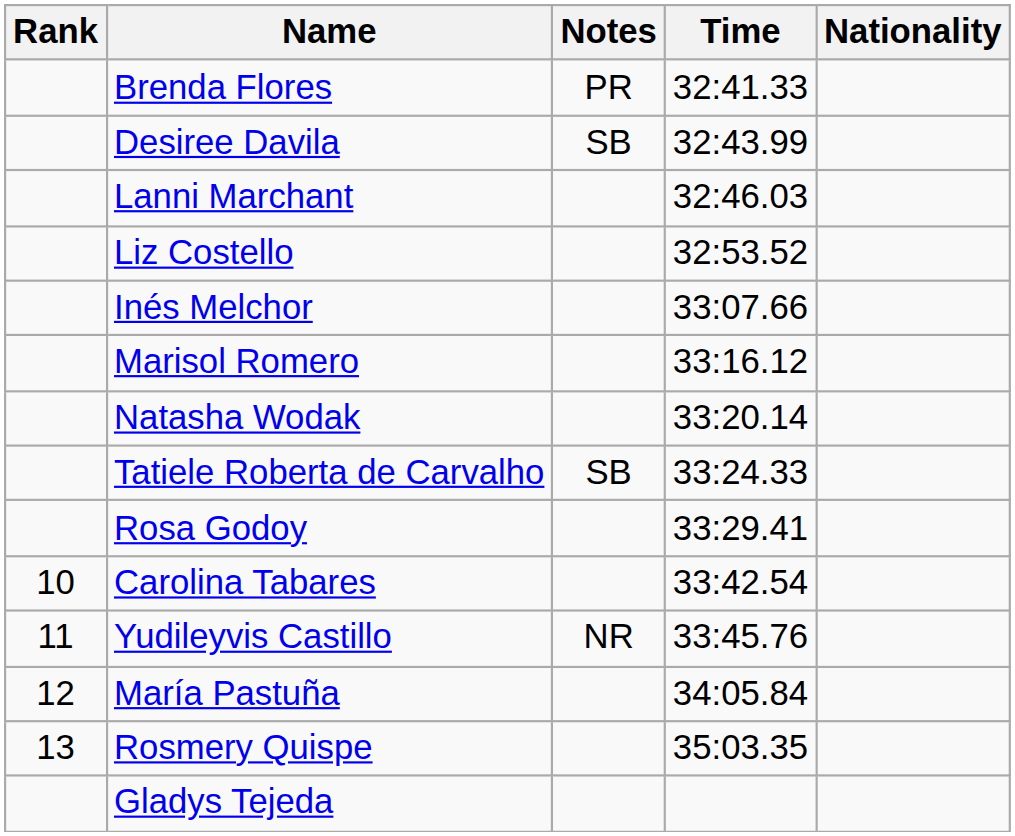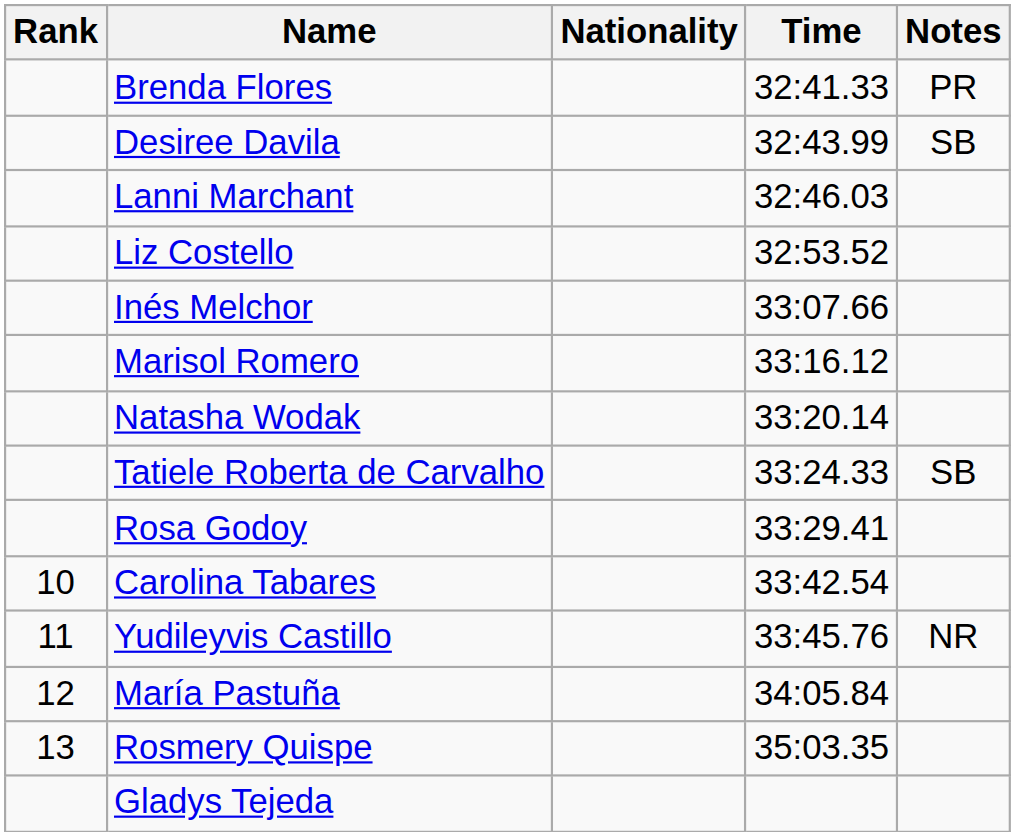 <table class="wikitable sortable" style="text-align:center">
 <tr>
 <th>Rank</th>
 <th>Name</th>
+<th>Nationality</th>
+<th>Time</th>
 <th>Notes</th>
-<th>Time</th>
-<th>Nationality</th>
 </tr>
 <tr>
 <td></td>
 <td align=left><a href='#'>Brenda Flores</a></td>
+<td align=left></td>
+<td>32:41.33</td>
 <td>PR</td>
-<td>32:41.33</td>
-<td align=left></td>
 </tr>
 <tr>
 <td></td>
 <td align=left><a href='#'>Desiree Davila</a></td>
+<td align=left></td>
+<td>32:43.99</td>
 <td>SB</td>
-<td>32:43.99</td>
-<td align=left></td>
 </tr>
 <tr>
 <td></td>
 <td align=left><a href='#'>Lanni Marchant</a></td>
+<td align=left></td>
+<td>32:46.03</td>
 <td></td>
-<td>32:46.03</td>
-<td align=left></td>
 </tr>
 <tr>
 <td></td>
 <td align=left><a href='#'>Liz Costello</a></td>
+<td align=left></td>
+<td>32:53.52</td>
 <td></td>
-<td>32:53.52</td>
-<td align=left></td>
 </tr>
 <tr>
 <td></td>
 <td align=left><a href='#'>Inés Melchor</a></td>
+<td align=left></td>
+<td>33:07.66</td>
 <td></td>
-<td>33:07.66</td>
-<td align=left></td>
 </tr>
 <tr>
 <td></td>
 <td align=left><a href='#'>Marisol Romero</a></td>
+<td align=left></td>
+<td>33:16.12</td>
 <td></td>
-<td>33:16.12</td>
-<td align=left></td>
 </tr>
 <tr>
 <td></td>
 <td align=left><a href='#'>Natasha Wodak</a></td>
+<td align=left></td>
+<td>33:20.14</td>
 <td></td>
-<td>33:20.14</td>
-<td align=left></td>
 </tr>
 <tr>
 <td></td>
 <td align=left><a href='#'>Tatiele Roberta de Carvalho</a></td>
+<td align=left></td>
+<td>33:24.33</td>
 <td>SB</td>
-<td>33:24.33</td>
-<td align=left></td>
 </tr>
 <tr>
 <td></td>
 <td align=left><a href='#'>Rosa Godoy</a></td>
+<td align=left></td>
+<td>33:29.41</td>
 <td></td>
-<td>33:29.41</td>
-<td align=left></td>
 </tr>
 <tr>
 <td>10</td>
 <td align=left><a href='#'>Carolina Tabares</a></td>
+<td align=left></td>
+<td>33:42.54</td>
 <td></td>
-<td>33:42.54</td>
-<td align=left></td>
 </tr>
 <tr>
 <td>11</td>
 <td align=left><a href='#'>Yudileyvis Castillo</a></td>
+<td align=left></td>
+<td>33:45.76</td>
 <td>NR</td>
-<td>33:45.76</td>
-<td align=left></td>
 </tr>
 <tr>
 <td>12</td>
 <td align=left><a href='#'>María Pastuña</a></td>
+<td align=left></td>
+<td>34:05.84</td>
 <td></td>
-<td>34:05.84</td>
-<td align=left></td>
 </tr>
 <tr>
 <td>13</td>
 <td align=left><a href='#'>Rosmery Quispe</a></td>
+<td align=left></td>
+<td>35:03.35</td>
 <td></td>
-<td>35:03.35</td>
-<td align=left></td>
 </tr>
 <tr>
 <td></td>
 <td align=left><a href='#'>Gladys Tejeda</a></td>
+<td align=left></td>
 <td></td>
 <td></td>
-<td align=left></td>
 </tr>
 </table>
